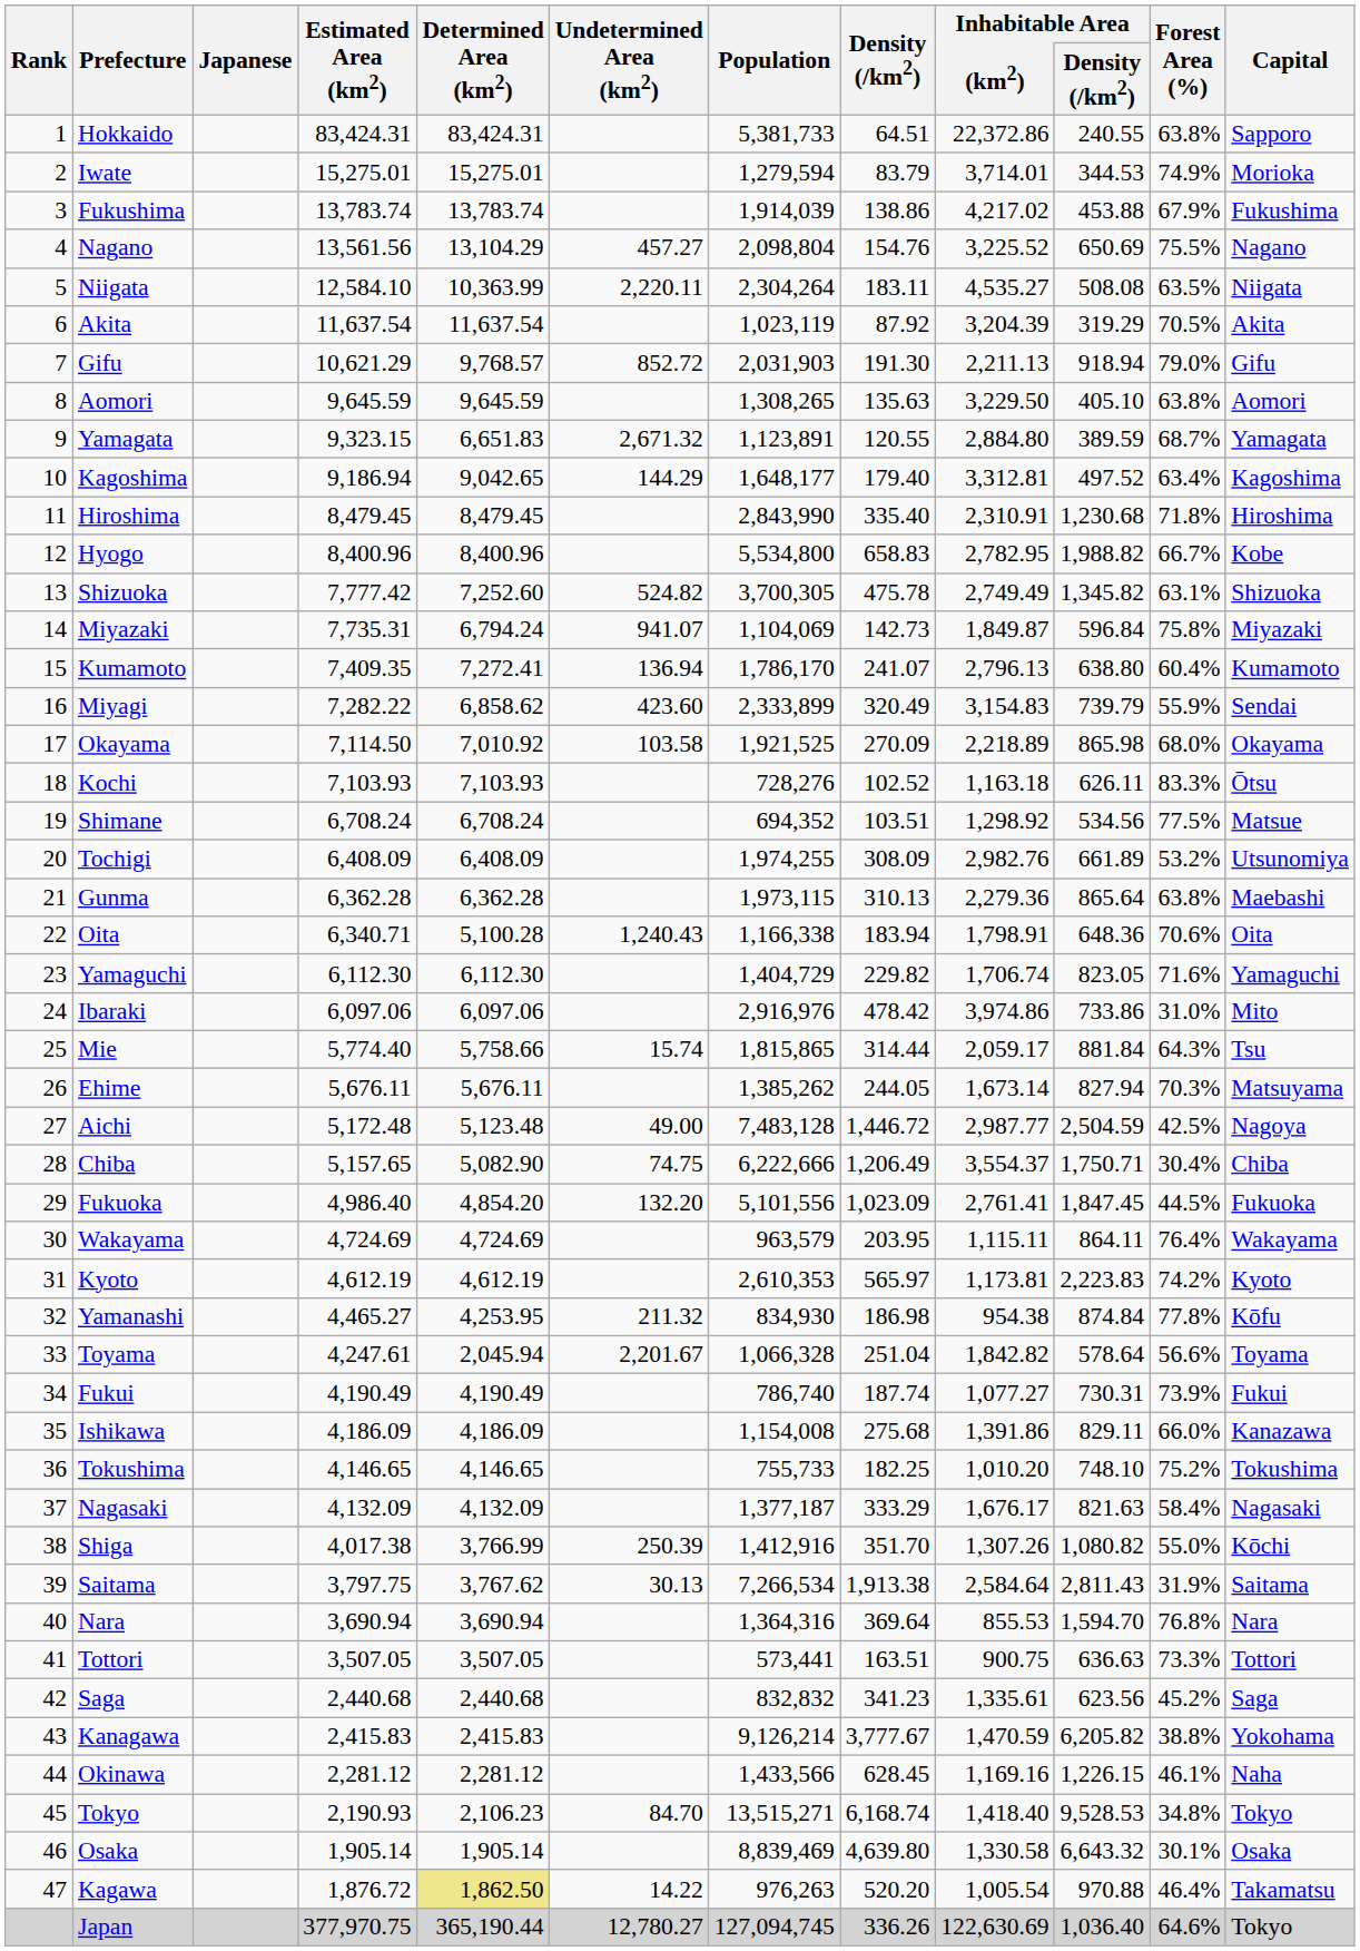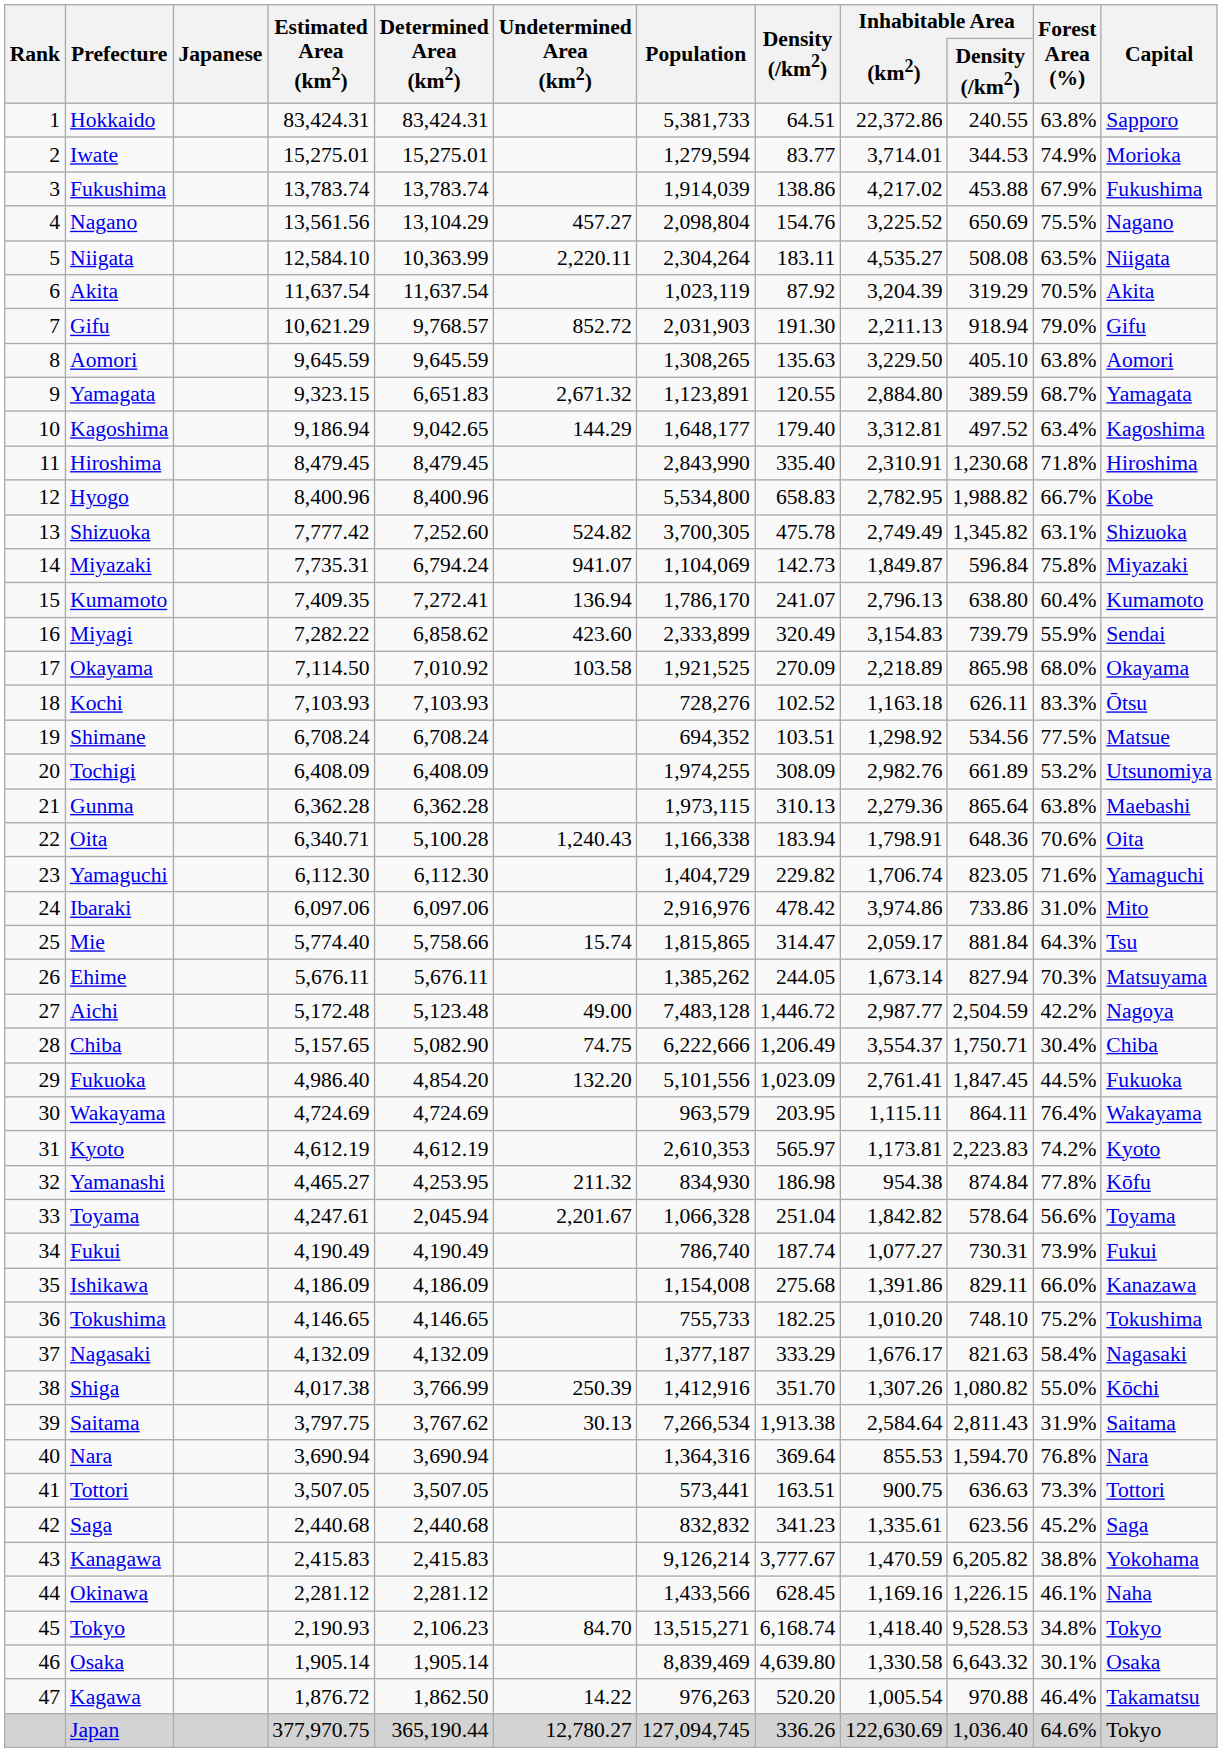 <table class="wikitable sortable" style="text-align:right">
 <tr>
 <th rowspan="2">Rank</th>
 <th rowspan="2">Prefecture</th>
 <th rowspan="2">Japanese</th>
 <th rowspan="2">Estimated<br>Area<br>(km<sup>2</sup>)</th>
 <th rowspan="2">Determined<br>Area<br>(km<sup>2</sup>)</th>
 <th rowspan="2">Undetermined<br>Area<br>(km<sup>2</sup>)</th>
 <th rowspan="2">Population</th>
 <th rowspan="2">Density<br>(/km<sup>2</sup>)</th>
 <th colspan="2" style="border-bottom:none;">Inhabitable Area</th>
 <th rowspan="2">Forest<br>Area<br>(%)</th>
 <th rowspan="2">Capital</th>
 </tr>
 <tr>
 <th style="border-top:none;">(km<sup>2</sup>)</th>
 <th>Density<br>(/km<sup>2</sup>)</th>
 </tr>
 <tr>
 <td>1</td>
 <td style="text-align:left"><a href='#'>Hokkaido</a></td>
 <td style="text-align:left"></td>
 <td>83,424.31</td>
 <td>83,424.31</td>
 <td></td>
 <td>5,381,733</td>
 <td>64.51</td>
 <td>22,372.86</td>
 <td>240.55</td>
 <td>63.8%</td>
 <td style="text-align:left"><a href='#'>Sapporo</a></td>
 </tr>
 <tr>
 <td>2</td>
 <td style="text-align:left"><a href='#'>Iwate</a></td>
 <td style="text-align:left"></td>
 <td>15,275.01</td>
 <td>15,275.01</td>
 <td></td>
 <td>1,279,594</td>
-<td>83.79</td>
+<td>83.77</td>
 <td>3,714.01</td>
 <td>344.53</td>
 <td>74.9%</td>
 <td style="text-align:left"><a href='#'>Morioka</a></td>
 </tr>
 <tr>
 <td>3</td>
 <td style="text-align:left"><a href='#'>Fukushima</a></td>
 <td style="text-align:left"></td>
 <td>13,783.74</td>
 <td>13,783.74</td>
 <td></td>
 <td>1,914,039</td>
 <td>138.86</td>
 <td>4,217.02</td>
 <td>453.88</td>
 <td>67.9%</td>
 <td style="text-align:left"><a href='#'>Fukushima</a></td>
 </tr>
 <tr>
 <td>4</td>
 <td style="text-align:left"><a href='#'>Nagano</a></td>
 <td style="text-align:left"></td>
 <td>13,561.56</td>
 <td>13,104.29</td>
 <td>457.27</td>
 <td>2,098,804</td>
 <td>154.76</td>
 <td>3,225.52</td>
 <td>650.69</td>
 <td>75.5%</td>
 <td style="text-align:left"><a href='#'>Nagano</a></td>
 </tr>
 <tr>
 <td>5</td>
 <td style="text-align:left"><a href='#'>Niigata</a></td>
 <td style="text-align:left"></td>
 <td>12,584.10</td>
 <td>10,363.99</td>
 <td>2,220.11</td>
 <td>2,304,264</td>
 <td>183.11</td>
 <td>4,535.27</td>
 <td>508.08</td>
 <td>63.5%</td>
 <td style="text-align:left"><a href='#'>Niigata</a></td>
 </tr>
 <tr>
 <td>6</td>
 <td style="text-align:left"><a href='#'>Akita</a></td>
 <td style="text-align:left"></td>
 <td>11,637.54</td>
 <td>11,637.54</td>
 <td></td>
 <td>1,023,119</td>
 <td>87.92</td>
 <td>3,204.39</td>
 <td>319.29</td>
 <td>70.5%</td>
 <td style="text-align:left"><a href='#'>Akita</a></td>
 </tr>
 <tr>
 <td>7</td>
 <td style="text-align:left"><a href='#'>Gifu</a></td>
 <td style="text-align:left"></td>
 <td>10,621.29</td>
 <td>9,768.57</td>
 <td>852.72</td>
 <td>2,031,903</td>
 <td>191.30</td>
 <td>2,211.13</td>
 <td>918.94</td>
 <td>79.0%</td>
 <td style="text-align:left"><a href='#'>Gifu</a></td>
 </tr>
 <tr>
 <td>8</td>
 <td style="text-align:left"><a href='#'>Aomori</a></td>
 <td style="text-align:left"></td>
 <td>9,645.59</td>
 <td>9,645.59</td>
 <td></td>
 <td>1,308,265</td>
 <td>135.63</td>
 <td>3,229.50</td>
 <td>405.10</td>
 <td>63.8%</td>
 <td style="text-align:left"><a href='#'>Aomori</a></td>
 </tr>
 <tr>
 <td>9</td>
 <td style="text-align:left"><a href='#'>Yamagata</a></td>
 <td style="text-align:left"></td>
 <td>9,323.15</td>
 <td>6,651.83</td>
 <td>2,671.32</td>
 <td>1,123,891</td>
 <td>120.55</td>
 <td>2,884.80</td>
 <td>389.59</td>
 <td>68.7%</td>
 <td style="text-align:left"><a href='#'>Yamagata</a></td>
 </tr>
 <tr>
 <td>10</td>
 <td style="text-align:left"><a href='#'>Kagoshima</a></td>
 <td style="text-align:left"></td>
 <td>9,186.94</td>
 <td>9,042.65</td>
 <td>144.29</td>
 <td>1,648,177</td>
 <td>179.40</td>
 <td>3,312.81</td>
 <td>497.52</td>
 <td>63.4%</td>
 <td style="text-align:left"><a href='#'>Kagoshima</a></td>
 </tr>
 <tr>
 <td>11</td>
 <td style="text-align:left"><a href='#'>Hiroshima</a></td>
 <td style="text-align:left"></td>
 <td>8,479.45</td>
 <td>8,479.45</td>
 <td></td>
 <td>2,843,990</td>
 <td>335.40</td>
 <td>2,310.91</td>
 <td>1,230.68</td>
 <td>71.8%</td>
 <td style="text-align:left"><a href='#'>Hiroshima</a></td>
 </tr>
 <tr>
 <td>12</td>
 <td style="text-align:left"><a href='#'>Hyogo</a></td>
 <td style="text-align:left"></td>
 <td>8,400.96</td>
 <td>8,400.96</td>
 <td></td>
 <td>5,534,800</td>
 <td>658.83</td>
 <td>2,782.95</td>
 <td>1,988.82</td>
 <td>66.7%</td>
 <td style="text-align:left"><a href='#'>Kobe</a></td>
 </tr>
 <tr>
 <td>13</td>
 <td style="text-align:left"><a href='#'>Shizuoka</a></td>
 <td style="text-align:left"></td>
 <td>7,777.42</td>
 <td>7,252.60</td>
 <td>524.82</td>
 <td>3,700,305</td>
 <td>475.78</td>
 <td>2,749.49</td>
 <td>1,345.82</td>
 <td>63.1%</td>
 <td style="text-align:left"><a href='#'>Shizuoka</a></td>
 </tr>
 <tr>
 <td>14</td>
 <td style="text-align:left"><a href='#'>Miyazaki</a></td>
 <td style="text-align:left"></td>
 <td>7,735.31</td>
 <td>6,794.24</td>
 <td>941.07</td>
 <td>1,104,069</td>
 <td>142.73</td>
 <td>1,849.87</td>
 <td>596.84</td>
 <td>75.8%</td>
 <td style="text-align:left"><a href='#'>Miyazaki</a></td>
 </tr>
 <tr>
 <td>15</td>
 <td style="text-align:left"><a href='#'>Kumamoto</a></td>
 <td style="text-align:left"></td>
 <td>7,409.35</td>
 <td>7,272.41</td>
 <td>136.94</td>
 <td>1,786,170</td>
 <td>241.07</td>
 <td>2,796.13</td>
 <td>638.80</td>
 <td>60.4%</td>
 <td style="text-align:left"><a href='#'>Kumamoto</a></td>
 </tr>
 <tr>
 <td>16</td>
 <td style="text-align:left"><a href='#'>Miyagi</a></td>
 <td style="text-align:left"></td>
 <td>7,282.22</td>
 <td>6,858.62</td>
 <td>423.60</td>
 <td>2,333,899</td>
 <td>320.49</td>
 <td>3,154.83</td>
 <td>739.79</td>
 <td>55.9%</td>
 <td style="text-align:left"><a href='#'>Sendai</a></td>
 </tr>
 <tr>
 <td>17</td>
 <td style="text-align:left"><a href='#'>Okayama</a></td>
 <td style="text-align:left"></td>
 <td>7,114.50</td>
 <td>7,010.92</td>
 <td>103.58</td>
 <td>1,921,525</td>
 <td>270.09</td>
 <td>2,218.89</td>
 <td>865.98</td>
 <td>68.0%</td>
 <td style="text-align:left"><a href='#'>Okayama</a></td>
 </tr>
 <tr>
 <td>18</td>
 <td style="text-align:left"><a href='#'>Kochi</a></td>
 <td style="text-align:left"></td>
 <td>7,103.93</td>
 <td>7,103.93</td>
 <td></td>
 <td>728,276</td>
 <td>102.52</td>
 <td>1,163.18</td>
 <td>626.11</td>
 <td>83.3%</td>
 <td style="text-align:left"><a href='#'>Ōtsu</a></td>
 </tr>
 <tr>
 <td>19</td>
 <td style="text-align:left"><a href='#'>Shimane</a></td>
 <td style="text-align:left"></td>
 <td>6,708.24</td>
 <td>6,708.24</td>
 <td></td>
 <td>694,352</td>
 <td>103.51</td>
 <td>1,298.92</td>
 <td>534.56</td>
 <td>77.5%</td>
 <td style="text-align:left"><a href='#'>Matsue</a></td>
 </tr>
 <tr>
 <td>20</td>
 <td style="text-align:left"><a href='#'>Tochigi</a></td>
 <td style="text-align:left"></td>
 <td>6,408.09</td>
 <td>6,408.09</td>
 <td></td>
 <td>1,974,255</td>
 <td>308.09</td>
 <td>2,982.76</td>
 <td>661.89</td>
 <td>53.2%</td>
 <td style="text-align:left"><a href='#'>Utsunomiya</a></td>
 </tr>
 <tr>
 <td>21</td>
 <td style="text-align:left"><a href='#'>Gunma</a></td>
 <td style="text-align:left"></td>
 <td>6,362.28</td>
 <td>6,362.28</td>
 <td></td>
 <td>1,973,115</td>
 <td>310.13</td>
 <td>2,279.36</td>
 <td>865.64</td>
 <td>63.8%</td>
 <td style="text-align:left"><a href='#'>Maebashi</a></td>
 </tr>
 <tr>
 <td>22</td>
 <td style="text-align:left"><a href='#'>Oita</a></td>
 <td style="text-align:left"></td>
 <td>6,340.71</td>
 <td>5,100.28</td>
 <td>1,240.43</td>
 <td>1,166,338</td>
 <td>183.94</td>
 <td>1,798.91</td>
 <td>648.36</td>
 <td>70.6%</td>
 <td style="text-align:left"><a href='#'>Oita</a></td>
 </tr>
 <tr>
 <td>23</td>
 <td style="text-align:left"><a href='#'>Yamaguchi</a></td>
 <td style="text-align:left"></td>
 <td>6,112.30</td>
 <td>6,112.30</td>
 <td></td>
 <td>1,404,729</td>
 <td>229.82</td>
 <td>1,706.74</td>
 <td>823.05</td>
 <td>71.6%</td>
 <td style="text-align:left"><a href='#'>Yamaguchi</a></td>
 </tr>
 <tr>
 <td>24</td>
 <td style="text-align:left"><a href='#'>Ibaraki</a></td>
 <td style="text-align:left"></td>
 <td>6,097.06</td>
 <td>6,097.06</td>
 <td></td>
 <td>2,916,976</td>
 <td>478.42</td>
 <td>3,974.86</td>
 <td>733.86</td>
 <td>31.0%</td>
 <td style="text-align:left"><a href='#'>Mito</a></td>
 </tr>
 <tr>
 <td>25</td>
 <td style="text-align:left"><a href='#'>Mie</a></td>
 <td style="text-align:left"></td>
 <td>5,774.40</td>
 <td>5,758.66</td>
 <td>15.74</td>
 <td>1,815,865</td>
-<td>314.44</td>
+<td>314.47</td>
 <td>2,059.17</td>
 <td>881.84</td>
 <td>64.3%</td>
 <td style="text-align:left"><a href='#'>Tsu</a></td>
 </tr>
 <tr>
 <td>26</td>
 <td style="text-align:left"><a href='#'>Ehime</a></td>
 <td style="text-align:left"></td>
 <td>5,676.11</td>
 <td>5,676.11</td>
 <td></td>
 <td>1,385,262</td>
 <td>244.05</td>
 <td>1,673.14</td>
 <td>827.94</td>
 <td>70.3%</td>
 <td style="text-align:left"><a href='#'>Matsuyama</a></td>
 </tr>
 <tr>
 <td>27</td>
 <td style="text-align:left"><a href='#'>Aichi</a></td>
 <td style="text-align:left"></td>
 <td>5,172.48</td>
 <td>5,123.48</td>
 <td>49.00</td>
 <td>7,483,128</td>
 <td>1,446.72</td>
 <td>2,987.77</td>
 <td>2,504.59</td>
-<td>42.5%</td>
+<td>42.2%</td>
 <td style="text-align:left"><a href='#'>Nagoya</a></td>
 </tr>
 <tr>
 <td>28</td>
 <td style="text-align:left"><a href='#'>Chiba</a></td>
 <td style="text-align:left"></td>
 <td>5,157.65</td>
 <td>5,082.90</td>
 <td>74.75</td>
 <td>6,222,666</td>
 <td>1,206.49</td>
 <td>3,554.37</td>
 <td>1,750.71</td>
 <td>30.4%</td>
 <td style="text-align:left"><a href='#'>Chiba</a></td>
 </tr>
 <tr>
 <td>29</td>
 <td style="text-align:left"><a href='#'>Fukuoka</a></td>
 <td style="text-align:left"></td>
 <td>4,986.40</td>
 <td>4,854.20</td>
 <td>132.20</td>
 <td>5,101,556</td>
 <td>1,023.09</td>
 <td>2,761.41</td>
 <td>1,847.45</td>
 <td>44.5%</td>
 <td style="text-align:left"><a href='#'>Fukuoka</a></td>
 </tr>
 <tr>
 <td>30</td>
 <td style="text-align:left"><a href='#'>Wakayama</a></td>
 <td style="text-align:left"></td>
 <td>4,724.69</td>
 <td>4,724.69</td>
 <td></td>
 <td>963,579</td>
 <td>203.95</td>
 <td>1,115.11</td>
 <td>864.11</td>
 <td>76.4%</td>
 <td style="text-align:left"><a href='#'>Wakayama</a></td>
 </tr>
 <tr>
 <td>31</td>
 <td style="text-align:left"><a href='#'>Kyoto</a></td>
 <td style="text-align:left"></td>
 <td>4,612.19</td>
 <td>4,612.19</td>
 <td></td>
 <td>2,610,353</td>
 <td>565.97</td>
 <td>1,173.81</td>
 <td>2,223.83</td>
 <td>74.2%</td>
 <td style="text-align:left"><a href='#'>Kyoto</a></td>
 </tr>
 <tr>
 <td>32</td>
 <td style="text-align:left"><a href='#'>Yamanashi</a></td>
 <td style="text-align:left"></td>
 <td>4,465.27</td>
 <td>4,253.95</td>
 <td>211.32</td>
 <td>834,930</td>
 <td>186.98</td>
 <td>954.38</td>
 <td>874.84</td>
 <td>77.8%</td>
 <td style="text-align:left"><a href='#'>Kōfu</a></td>
 </tr>
 <tr>
 <td>33</td>
 <td style="text-align:left"><a href='#'>Toyama</a></td>
 <td style="text-align:left"></td>
 <td>4,247.61</td>
 <td>2,045.94</td>
 <td>2,201.67</td>
 <td>1,066,328</td>
 <td>251.04</td>
 <td>1,842.82</td>
 <td>578.64</td>
 <td>56.6%</td>
 <td style="text-align:left"><a href='#'>Toyama</a></td>
 </tr>
 <tr>
 <td>34</td>
 <td style="text-align:left"><a href='#'>Fukui</a></td>
 <td style="text-align:left"></td>
 <td>4,190.49</td>
 <td>4,190.49</td>
 <td></td>
 <td>786,740</td>
 <td>187.74</td>
 <td>1,077.27</td>
 <td>730.31</td>
 <td>73.9%</td>
 <td style="text-align:left"><a href='#'>Fukui</a></td>
 </tr>
 <tr>
 <td>35</td>
 <td style="text-align:left"><a href='#'>Ishikawa</a></td>
 <td style="text-align:left"></td>
 <td>4,186.09</td>
 <td>4,186.09</td>
 <td></td>
 <td>1,154,008</td>
 <td>275.68</td>
 <td>1,391.86</td>
 <td>829.11</td>
 <td>66.0%</td>
 <td style="text-align:left"><a href='#'>Kanazawa</a></td>
 </tr>
 <tr>
 <td>36</td>
 <td style="text-align:left"><a href='#'>Tokushima</a></td>
 <td style="text-align:left"></td>
 <td>4,146.65</td>
 <td>4,146.65</td>
 <td></td>
 <td>755,733</td>
 <td>182.25</td>
 <td>1,010.20</td>
 <td>748.10</td>
 <td>75.2%</td>
 <td style="text-align:left"><a href='#'>Tokushima</a></td>
 </tr>
 <tr>
 <td>37</td>
 <td style="text-align:left"><a href='#'>Nagasaki</a></td>
 <td style="text-align:left"></td>
 <td>4,132.09</td>
 <td>4,132.09</td>
 <td></td>
 <td>1,377,187</td>
 <td>333.29</td>
 <td>1,676.17</td>
 <td>821.63</td>
 <td>58.4%</td>
 <td style="text-align:left"><a href='#'>Nagasaki</a></td>
 </tr>
 <tr>
 <td>38</td>
 <td style="text-align:left"><a href='#'>Shiga</a></td>
 <td style="text-align:left"></td>
 <td>4,017.38</td>
 <td>3,766.99</td>
 <td>250.39</td>
 <td>1,412,916</td>
 <td>351.70</td>
 <td>1,307.26</td>
 <td>1,080.82</td>
 <td>55.0%</td>
 <td style="text-align:left"><a href='#'>Kōchi</a></td>
 </tr>
 <tr>
 <td>39</td>
 <td style="text-align:left"><a href='#'>Saitama</a></td>
 <td style="text-align:left"></td>
 <td>3,797.75</td>
 <td>3,767.62</td>
 <td>30.13</td>
 <td>7,266,534</td>
 <td>1,913.38</td>
 <td>2,584.64</td>
 <td>2,811.43</td>
 <td>31.9%</td>
 <td style="text-align:left"><a href='#'>Saitama</a></td>
 </tr>
 <tr>
 <td>40</td>
 <td style="text-align:left"><a href='#'>Nara</a></td>
 <td style="text-align:left"></td>
 <td>3,690.94</td>
 <td>3,690.94</td>
 <td></td>
 <td>1,364,316</td>
 <td>369.64</td>
 <td>855.53</td>
 <td>1,594.70</td>
 <td>76.8%</td>
 <td style="text-align:left"><a href='#'>Nara</a></td>
 </tr>
 <tr>
 <td>41</td>
 <td style="text-align:left"><a href='#'>Tottori</a></td>
 <td style="text-align:left"></td>
 <td>3,507.05</td>
 <td>3,507.05</td>
 <td></td>
 <td>573,441</td>
 <td>163.51</td>
 <td>900.75</td>
 <td>636.63</td>
 <td>73.3%</td>
 <td style="text-align:left"><a href='#'>Tottori</a></td>
 </tr>
 <tr>
 <td>42</td>
 <td style="text-align:left"><a href='#'>Saga</a></td>
 <td style="text-align:left"></td>
 <td>2,440.68</td>
 <td>2,440.68</td>
 <td></td>
 <td>832,832</td>
 <td>341.23</td>
 <td>1,335.61</td>
 <td>623.56</td>
 <td>45.2%</td>
 <td style="text-align:left"><a href='#'>Saga</a></td>
 </tr>
 <tr>
 <td>43</td>
 <td style="text-align:left"><a href='#'>Kanagawa</a></td>
 <td style="text-align:left"></td>
 <td>2,415.83</td>
 <td>2,415.83</td>
 <td></td>
 <td>9,126,214</td>
 <td>3,777.67</td>
 <td>1,470.59</td>
 <td>6,205.82</td>
 <td>38.8%</td>
 <td style="text-align:left"><a href='#'>Yokohama</a></td>
 </tr>
 <tr>
 <td>44</td>
 <td style="text-align:left"><a href='#'>Okinawa</a></td>
 <td style="text-align:left"></td>
 <td>2,281.12</td>
 <td>2,281.12</td>
 <td></td>
 <td>1,433,566</td>
 <td>628.45</td>
 <td>1,169.16</td>
 <td>1,226.15</td>
 <td>46.1%</td>
 <td style="text-align:left"><a href='#'>Naha</a></td>
 </tr>
 <tr>
 <td>45</td>
 <td style="text-align:left"><a href='#'>Tokyo</a></td>
 <td style="text-align:left"></td>
 <td>2,190.93</td>
 <td>2,106.23</td>
 <td>84.70</td>
 <td>13,515,271</td>
 <td>6,168.74</td>
 <td>1,418.40</td>
 <td>9,528.53</td>
 <td>34.8%</td>
 <td style="text-align:left"><a href='#'>Tokyo</a></td>
 </tr>
 <tr>
 <td>46</td>
 <td style="text-align:left"><a href='#'>Osaka</a></td>
 <td style="text-align:left"></td>
 <td>1,905.14</td>
 <td>1,905.14</td>
 <td></td>
 <td>8,839,469</td>
 <td>4,639.80</td>
 <td>1,330.58</td>
 <td>6,643.32</td>
 <td>30.1%</td>
 <td style="text-align:left"><a href='#'>Osaka</a></td>
 </tr>
 <tr>
 <td>47</td>
 <td style="text-align:left"><a href='#'>Kagawa</a></td>
 <td style="text-align:left"></td>
 <td>1,876.72</td>
-<td style="background: khaki;">1,862.50</td>
+<td>1,862.50</td>
 <td>14.22</td>
 <td>976,263</td>
 <td>520.20</td>
 <td>1,005.54</td>
 <td>970.88</td>
 <td>46.4%</td>
 <td style="text-align:left"><a href='#'>Takamatsu</a></td>
 </tr>
 <tr class="sortbottom" style="background-color:lightgray;">
 <td></td>
 <td style="text-align:left"><a href='#'>Japan</a></td>
 <td style="text-align:left"></td>
 <td>377,970.75</td>
 <td>365,190.44</td>
 <td>12,780.27</td>
 <td>127,094,745</td>
 <td>336.26</td>
 <td>122,630.69</td>
 <td>1,036.40</td>
 <td>64.6%</td>
 <td style="text-align:left">Tokyo</td>
 </tr>
 </table>
